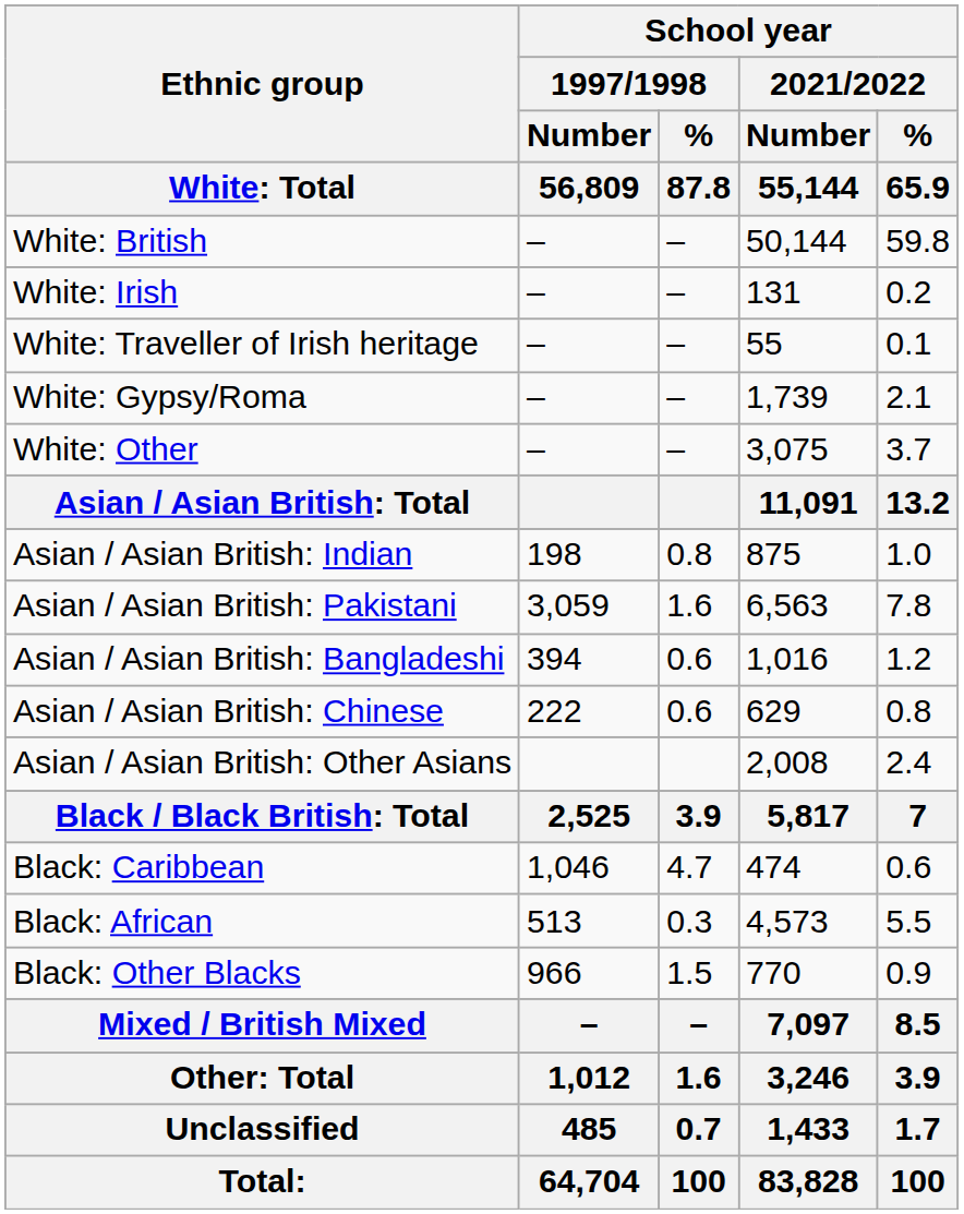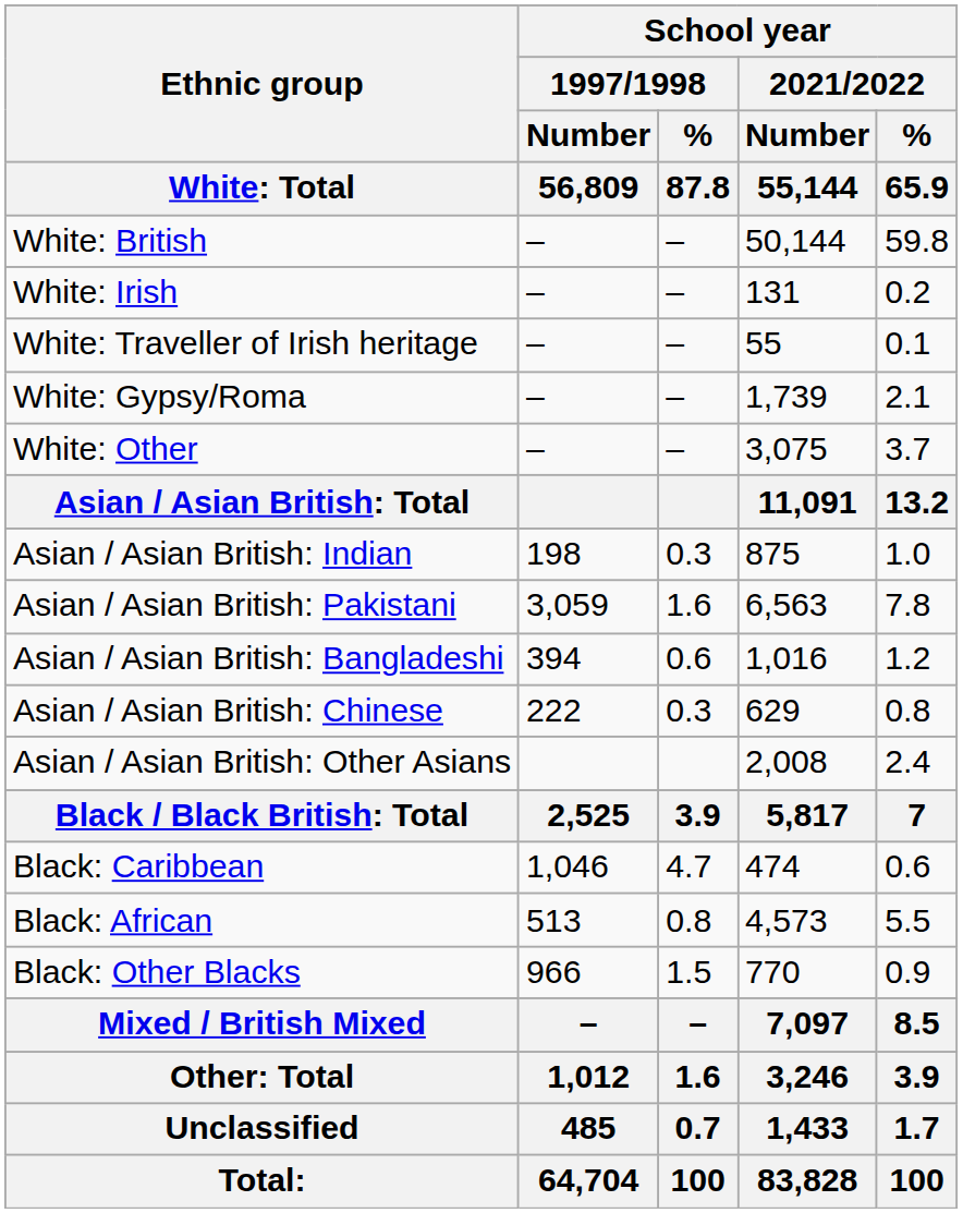 <table class="wikitable">
 <tr>
 <th rowspan="3">Ethnic group</th>
 <th colspan="4">School year</th>
 </tr>
 <tr>
 <th colspan="2">1997/1998 </th>
 <th colspan="2">2021/2022 </th>
 </tr>
 <tr>
 <th>Number</th>
 <th>%</th>
 <th>Number</th>
 <th>%</th>
 </tr>
 <tr>
 <th><a href='#'>White</a>: Total</th>
 <th>56,809</th>
 <th>87.8</th>
 <th>55,144</th>
 <th>65.9</th>
 </tr>
 <tr>
 <td>White: <a href='#'>British</a></td>
 <td>–</td>
 <td>–</td>
 <td>50,144</td>
 <td>59.8</td>
 </tr>
 <tr>
 <td>White: <a href='#'>Irish</a></td>
 <td>–</td>
 <td>–</td>
 <td>131</td>
 <td>0.2</td>
 </tr>
 <tr>
 <td>White: Traveller of Irish heritage</td>
 <td>–</td>
 <td>–</td>
 <td>55</td>
 <td>0.1</td>
 </tr>
 <tr>
 <td>White: Gypsy/Roma</td>
 <td>–</td>
 <td>–</td>
 <td>1,739</td>
 <td>2.1</td>
 </tr>
 <tr>
 <td>White: <a href='#'>Other</a></td>
 <td>–</td>
 <td>–</td>
 <td>3,075</td>
 <td>3.7</td>
 </tr>
 <tr>
 <th><a href='#'>Asian / Asian British</a>: Total</th>
 <th></th>
 <th></th>
 <th>11,091</th>
 <th>13.2</th>
 </tr>
 <tr>
 <td>Asian / Asian British: <a href='#'>Indian</a></td>
 <td>198</td>
-<td>0.8</td>
+<td>0.3</td>
 <td>875</td>
 <td>1.0</td>
 </tr>
 <tr>
 <td>Asian / Asian British: <a href='#'>Pakistani</a></td>
 <td>3,059</td>
 <td>1.6</td>
 <td>6,563</td>
 <td>7.8</td>
 </tr>
 <tr>
 <td>Asian / Asian British: <a href='#'>Bangladeshi</a></td>
 <td>394</td>
 <td>0.6</td>
 <td>1,016</td>
 <td>1.2</td>
 </tr>
 <tr>
 <td>Asian / Asian British: <a href='#'>Chinese</a></td>
 <td>222</td>
-<td>0.6</td>
+<td>0.3</td>
 <td>629</td>
 <td>0.8</td>
 </tr>
 <tr>
 <td>Asian / Asian British: Other Asians</td>
 <td></td>
 <td></td>
 <td>2,008</td>
 <td>2.4</td>
 </tr>
 <tr>
 <th><a href='#'>Black / Black British</a>: Total</th>
 <th>2,525</th>
 <th>3.9</th>
 <th>5,817</th>
 <th>7</th>
 </tr>
 <tr>
 <td>Black: <a href='#'>Caribbean</a></td>
 <td>1,046</td>
 <td>4.7</td>
 <td>474</td>
 <td>0.6</td>
 </tr>
 <tr>
 <td>Black: <a href='#'>African</a></td>
 <td>513</td>
-<td>0.3</td>
+<td>0.8</td>
 <td>4,573</td>
 <td>5.5</td>
 </tr>
 <tr>
 <td>Black: <a href='#'>Other Blacks</a></td>
 <td>966</td>
 <td>1.5</td>
 <td>770</td>
 <td>0.9</td>
 </tr>
 <tr>
 <th><a href='#'>Mixed / British Mixed</a></th>
 <th>–</th>
 <th>–</th>
 <th>7,097</th>
 <th>8.5</th>
 </tr>
 <tr>
 <th>Other: Total</th>
 <th><strong>1,012 </strong></th>
 <th><strong>1.6</strong></th>
 <th><strong>3,246</strong></th>
 <th><strong>3.9</strong></th>
 </tr>
 <tr>
 <th>Unclassified</th>
 <th><strong>485</strong></th>
 <th><strong>0.7</strong></th>
 <th><strong>1,433</strong></th>
 <th>1.7</th>
 </tr>
 <tr>
 <th>Total:</th>
 <th><strong>64,704</strong></th>
 <th><strong>100</strong></th>
 <th><strong>83,828</strong></th>
 <th><strong>100</strong></th>
 </tr>
 </table>
